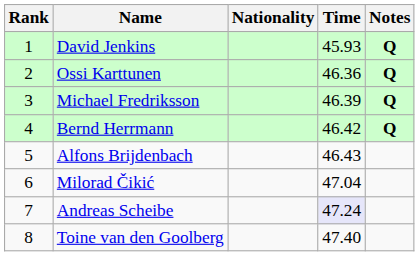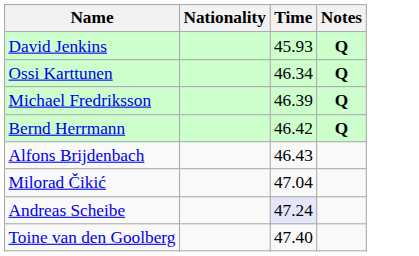 <table class="wikitable sortable" style="text-align:center">
 <tr>
-<th>Rank</th>
 <th>Name</th>
 <th>Nationality</th>
 <th>Time</th>
 <th>Notes</th>
 </tr>
 <tr bgcolor=ccffcc>
-<td>1</td>
 <td align=left><a href='#'>David Jenkins</a></td>
 <td align=left></td>
 <td>45.93</td>
 <td><strong>Q</strong></td>
 </tr>
 <tr bgcolor=ccffcc>
-<td>2</td>
 <td align=left><a href='#'>Ossi Karttunen</a></td>
 <td align=left></td>
-<td>46.36</td>
+<td>46.34</td>
 <td><strong>Q</strong></td>
 </tr>
 <tr bgcolor=ccffcc>
-<td>3</td>
 <td align=left><a href='#'>Michael Fredriksson</a></td>
 <td align=left></td>
 <td>46.39</td>
 <td><strong>Q</strong></td>
 </tr>
 <tr bgcolor=ccffcc>
-<td>4</td>
 <td align=left><a href='#'>Bernd Herrmann</a></td>
 <td align=left></td>
 <td>46.42</td>
 <td><strong>Q</strong></td>
 </tr>
 <tr>
-<td>5</td>
 <td align=left><a href='#'>Alfons Brijdenbach</a></td>
 <td align=left></td>
 <td>46.43</td>
 <td></td>
 </tr>
 <tr>
-<td>6</td>
 <td align=left><a href='#'>Milorad Čikić</a></td>
 <td align=left></td>
 <td>47.04</td>
 <td></td>
 </tr>
 <tr>
-<td>7</td>
 <td align=left><a href='#'>Andreas Scheibe</a></td>
 <td align=left></td>
 <td style="background: lavender;">47.24</td>
 <td></td>
 </tr>
 <tr>
-<td>8</td>
 <td align=left><a href='#'>Toine van den Goolberg</a></td>
 <td align=left></td>
 <td>47.40</td>
 <td></td>
 </tr>
 </table>
